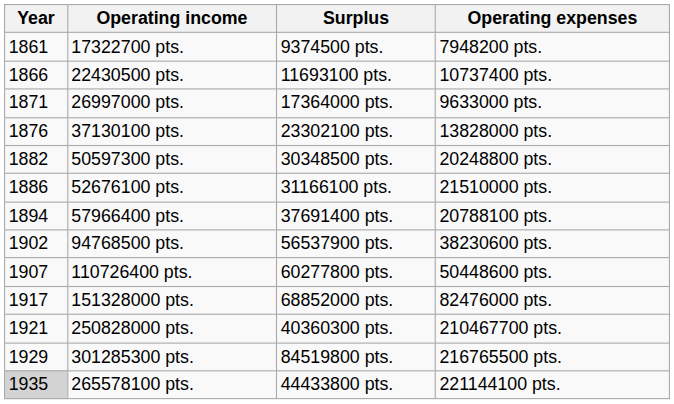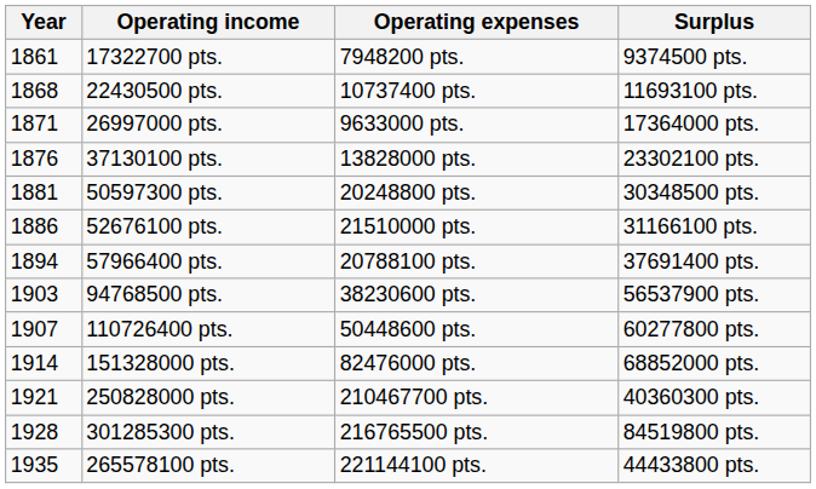 <table class="wikitable" width="600">
 <tr>
 <th>Year</th>
 <th>Operating income</th>
+<th>Operating expenses</th>
 <th>Surplus</th>
-<th>Operating expenses</th>
 </tr>
 <tr>
 <td>1861</td>
 <td>17322700 pts.</td>
+<td>7948200 pts.</td>
 <td> 9374500 pts.</td>
-<td>7948200 pts.</td>
 </tr>
 <tr>
-<td>1866</td>
+<td>1868</td>
 <td>22430500 pts.</td>
+<td>10737400 pts.</td>
 <td> 11693100 pts.</td>
-<td>10737400 pts.</td>
 </tr>
 <tr>
 <td>1871</td>
 <td>26997000 pts.</td>
+<td>9633000 pts.</td>
 <td> 17364000 pts.</td>
-<td>9633000 pts.</td>
 </tr>
 <tr>
 <td>1876</td>
 <td>37130100 pts.</td>
+<td>13828000 pts.</td>
 <td> 23302100 pts.</td>
-<td>13828000 pts.</td>
 </tr>
 <tr>
-<td>1882</td>
+<td>1881</td>
 <td>50597300 pts.</td>
+<td>20248800 pts.</td>
 <td> 30348500 pts.</td>
-<td>20248800 pts.</td>
 </tr>
 <tr>
 <td>1886</td>
 <td>52676100 pts.</td>
+<td>21510000 pts.</td>
 <td> 31166100 pts.</td>
-<td>21510000 pts.</td>
 </tr>
 <tr>
 <td>1894</td>
 <td>57966400 pts.</td>
+<td>20788100 pts.</td>
 <td> 37691400 pts.</td>
-<td>20788100 pts.</td>
 </tr>
 <tr>
-<td>1902</td>
+<td>1903</td>
 <td>94768500 pts.</td>
+<td>38230600 pts.</td>
 <td> 56537900 pts.</td>
-<td>38230600 pts.</td>
 </tr>
 <tr>
 <td>1907</td>
 <td>110726400 pts.</td>
+<td>50448600 pts.</td>
 <td> 60277800 pts.</td>
-<td>50448600 pts.</td>
 </tr>
 <tr>
-<td>1917</td>
+<td>1914</td>
 <td>151328000 pts.</td>
+<td>82476000 pts.</td>
 <td> 68852000 pts.</td>
-<td>82476000 pts.</td>
 </tr>
 <tr>
 <td>1921</td>
 <td>250828000 pts.</td>
+<td>210467700 pts.</td>
 <td> 40360300 pts.</td>
-<td>210467700 pts.</td>
 </tr>
 <tr>
-<td>1929</td>
+<td>1928</td>
 <td>301285300 pts.</td>
+<td>216765500 pts.</td>
 <td> 84519800 pts.</td>
-<td>216765500 pts.</td>
 </tr>
 <tr>
-<td style="background: lightgrey;">1935</td>
+<td>1935</td>
 <td>265578100 pts.</td>
+<td>221144100 pts.</td>
 <td> 44433800 pts.</td>
-<td>221144100 pts.</td>
 </tr>
 </table>
